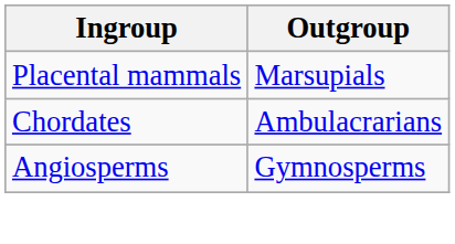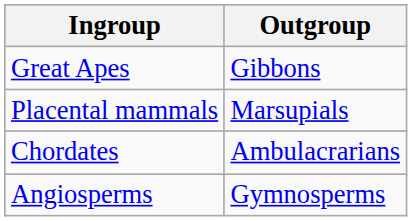 <table class="wikitable">
 <tr>
 <th>Ingroup</th>
 <th>Outgroup</th>
+</tr>
+<tr>
+<td><a href='#'>Great Apes</a></td>
+<td><a href='#'>Gibbons</a></td>
 </tr>
 <tr>
 <td><a href='#'>Placental mammals</a></td>
 <td><a href='#'>Marsupials</a></td>
 </tr>
 <tr>
 <td><a href='#'>Chordates</a></td>
 <td><a href='#'>Ambulacrarians</a></td>
 </tr>
 <tr>
 <td><a href='#'>Angiosperms</a></td>
 <td><a href='#'>Gymnosperms</a></td>
 </tr>
 </table>
